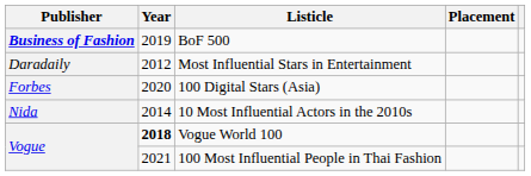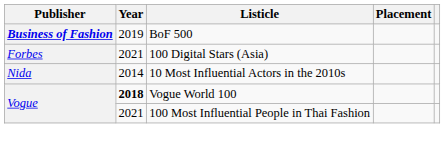 <table class="wikitable plainrowheaders sortable" style="margin-right: 0;">
 <tr>
 <th scope="col">Publisher</th>
 <th scope="col">Year</th>
 <th scope="col">Listicle</th>
 <th scope="col">Placement</th>
 <th scope="col" class="unsortable"></th>
 </tr>
 <tr>
 <th scope="row"><em><a href='#'>Business of Fashion</a></em></th>
 <td>2019</td>
 <td style="text-align:left">BoF 500</td>
 <td></td>
 <td style="text-align:center;"></td>
 </tr>
 <tr>
-<th scope="row"; style="font-weight:normal; text-align:left;"\><em>Daradaily</em></th>
-<td>2012</td>
-<td>Most Influential Stars in Entertainment</td>
-<td></td>
-<td style="text-align:center;"></td>
-</tr>
-<tr>
 <th scope="row"; style="font-weight:normal; text-align:left;"\><em><a href='#'>Forbes</a></em></th>
-<td>2020</td>
+<td>2021</td>
 <td>100 Digital Stars (Asia)</td>
 <td></td>
 <td style="text-align:center;"></td>
 </tr>
 <tr>
 <th scope="row"; style="font-weight:normal; text-align:left;"\><em><a href='#'>Nida</a></em></th>
 <td>2014</td>
 <td>10 Most Influential Actors in the 2010s</td>
 <td></td>
 <td style="text-align:center;"></td>
 </tr>
 <tr>
 <th rowspan="2" scope="row"; style="font-weight:normal; text-align:left;"\><em><a href='#'>Vogue</a></em></th>
 <td><strong>2018</strong></td>
 <td>Vogue World 100</td>
 <td></td>
 <td style="text-align:center;"></td>
 </tr>
 <tr>
 <td>2021</td>
 <td>100 Most Influential People in Thai Fashion</td>
 <td></td>
 <td style="text-align:center;"></td>
 </tr>
 </table>
